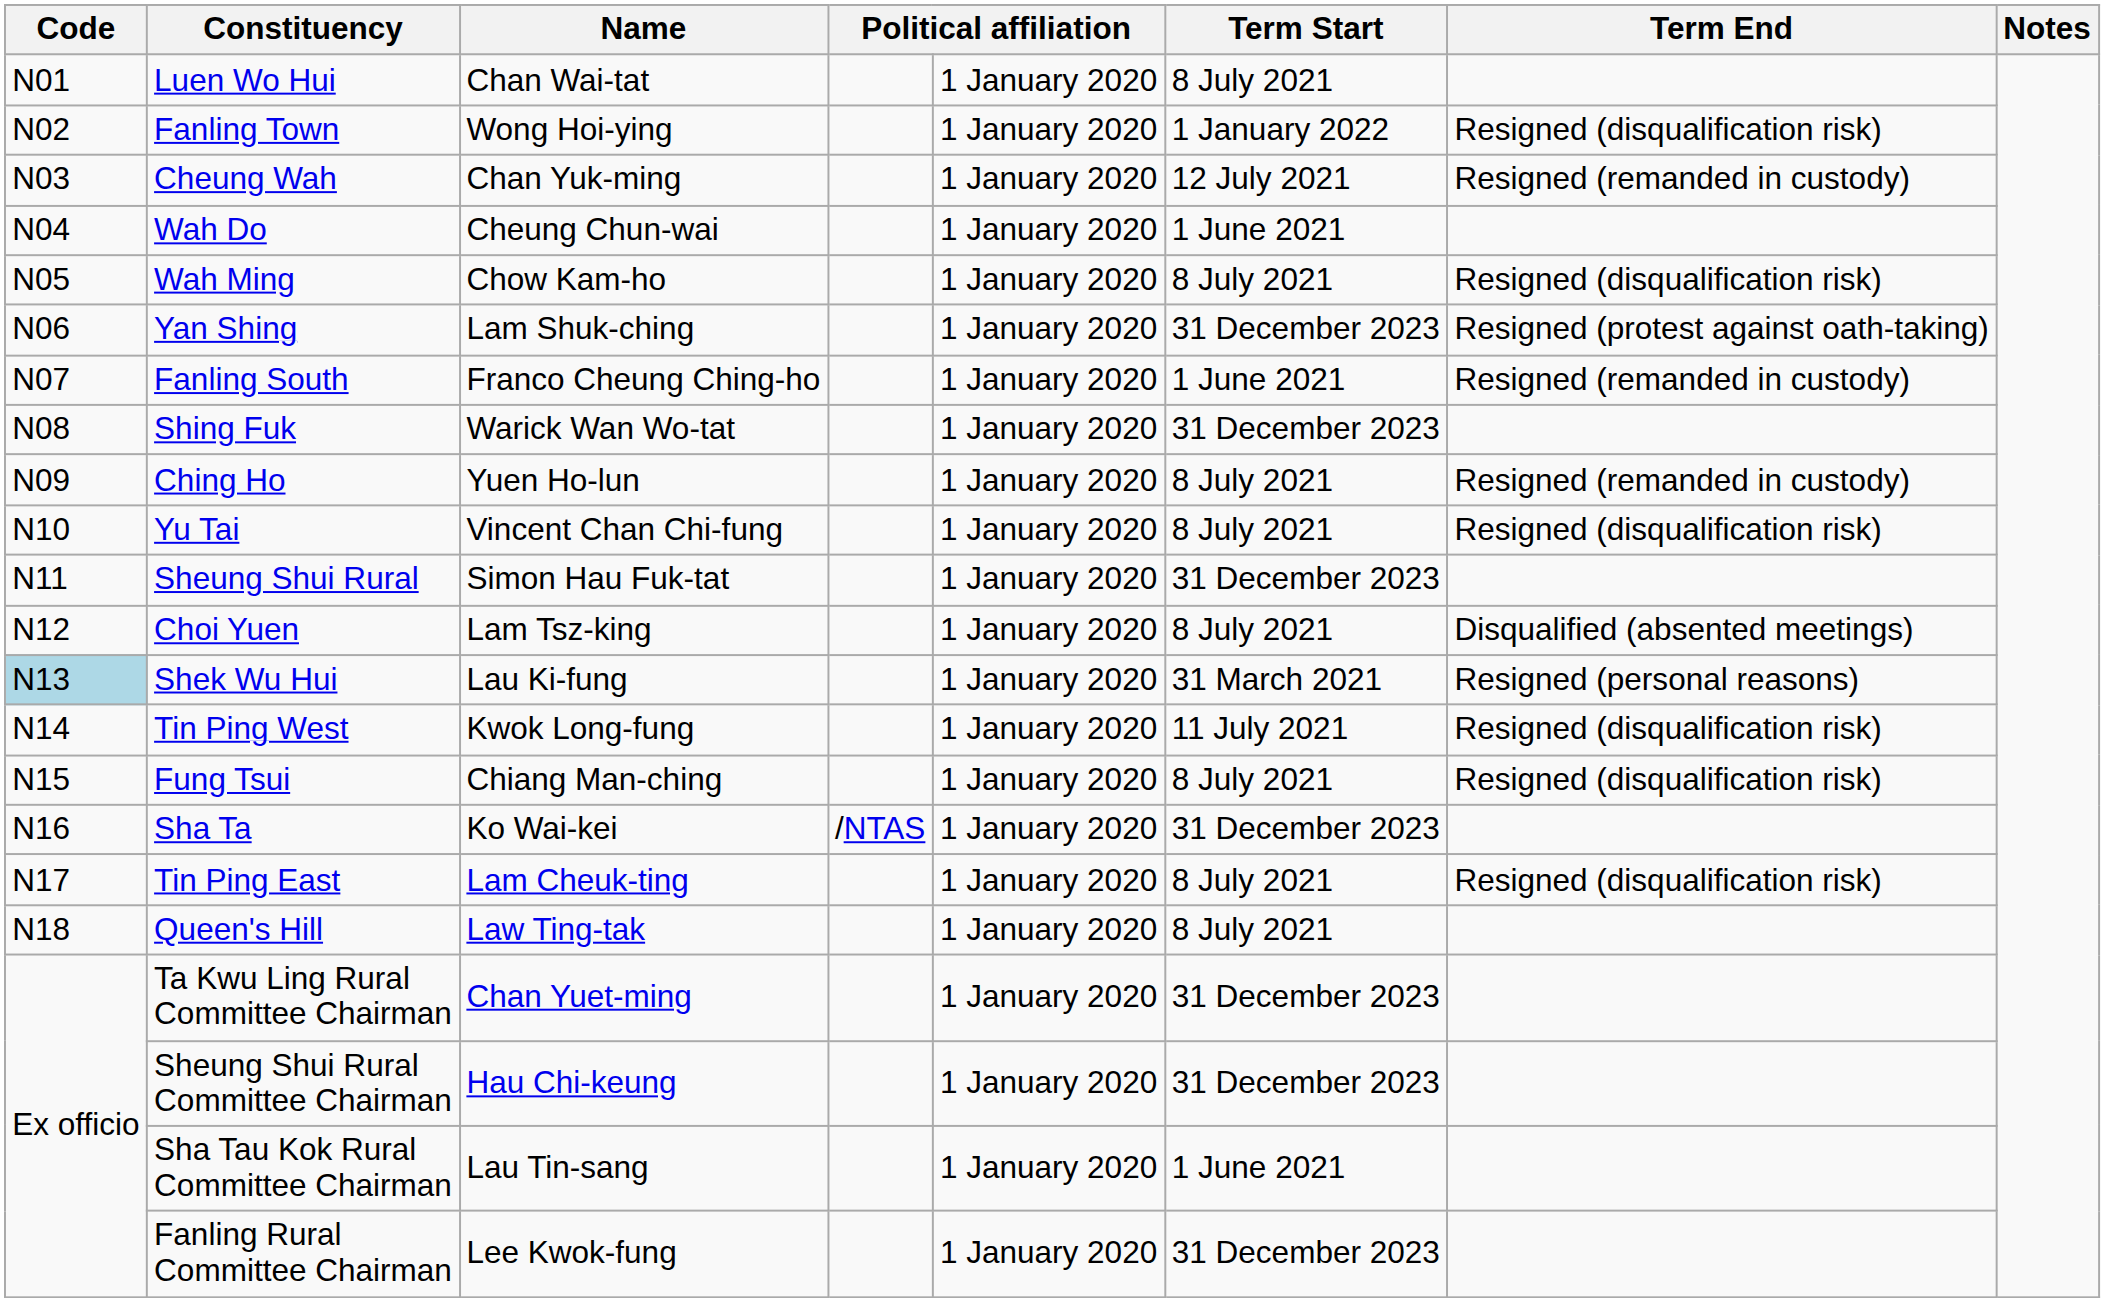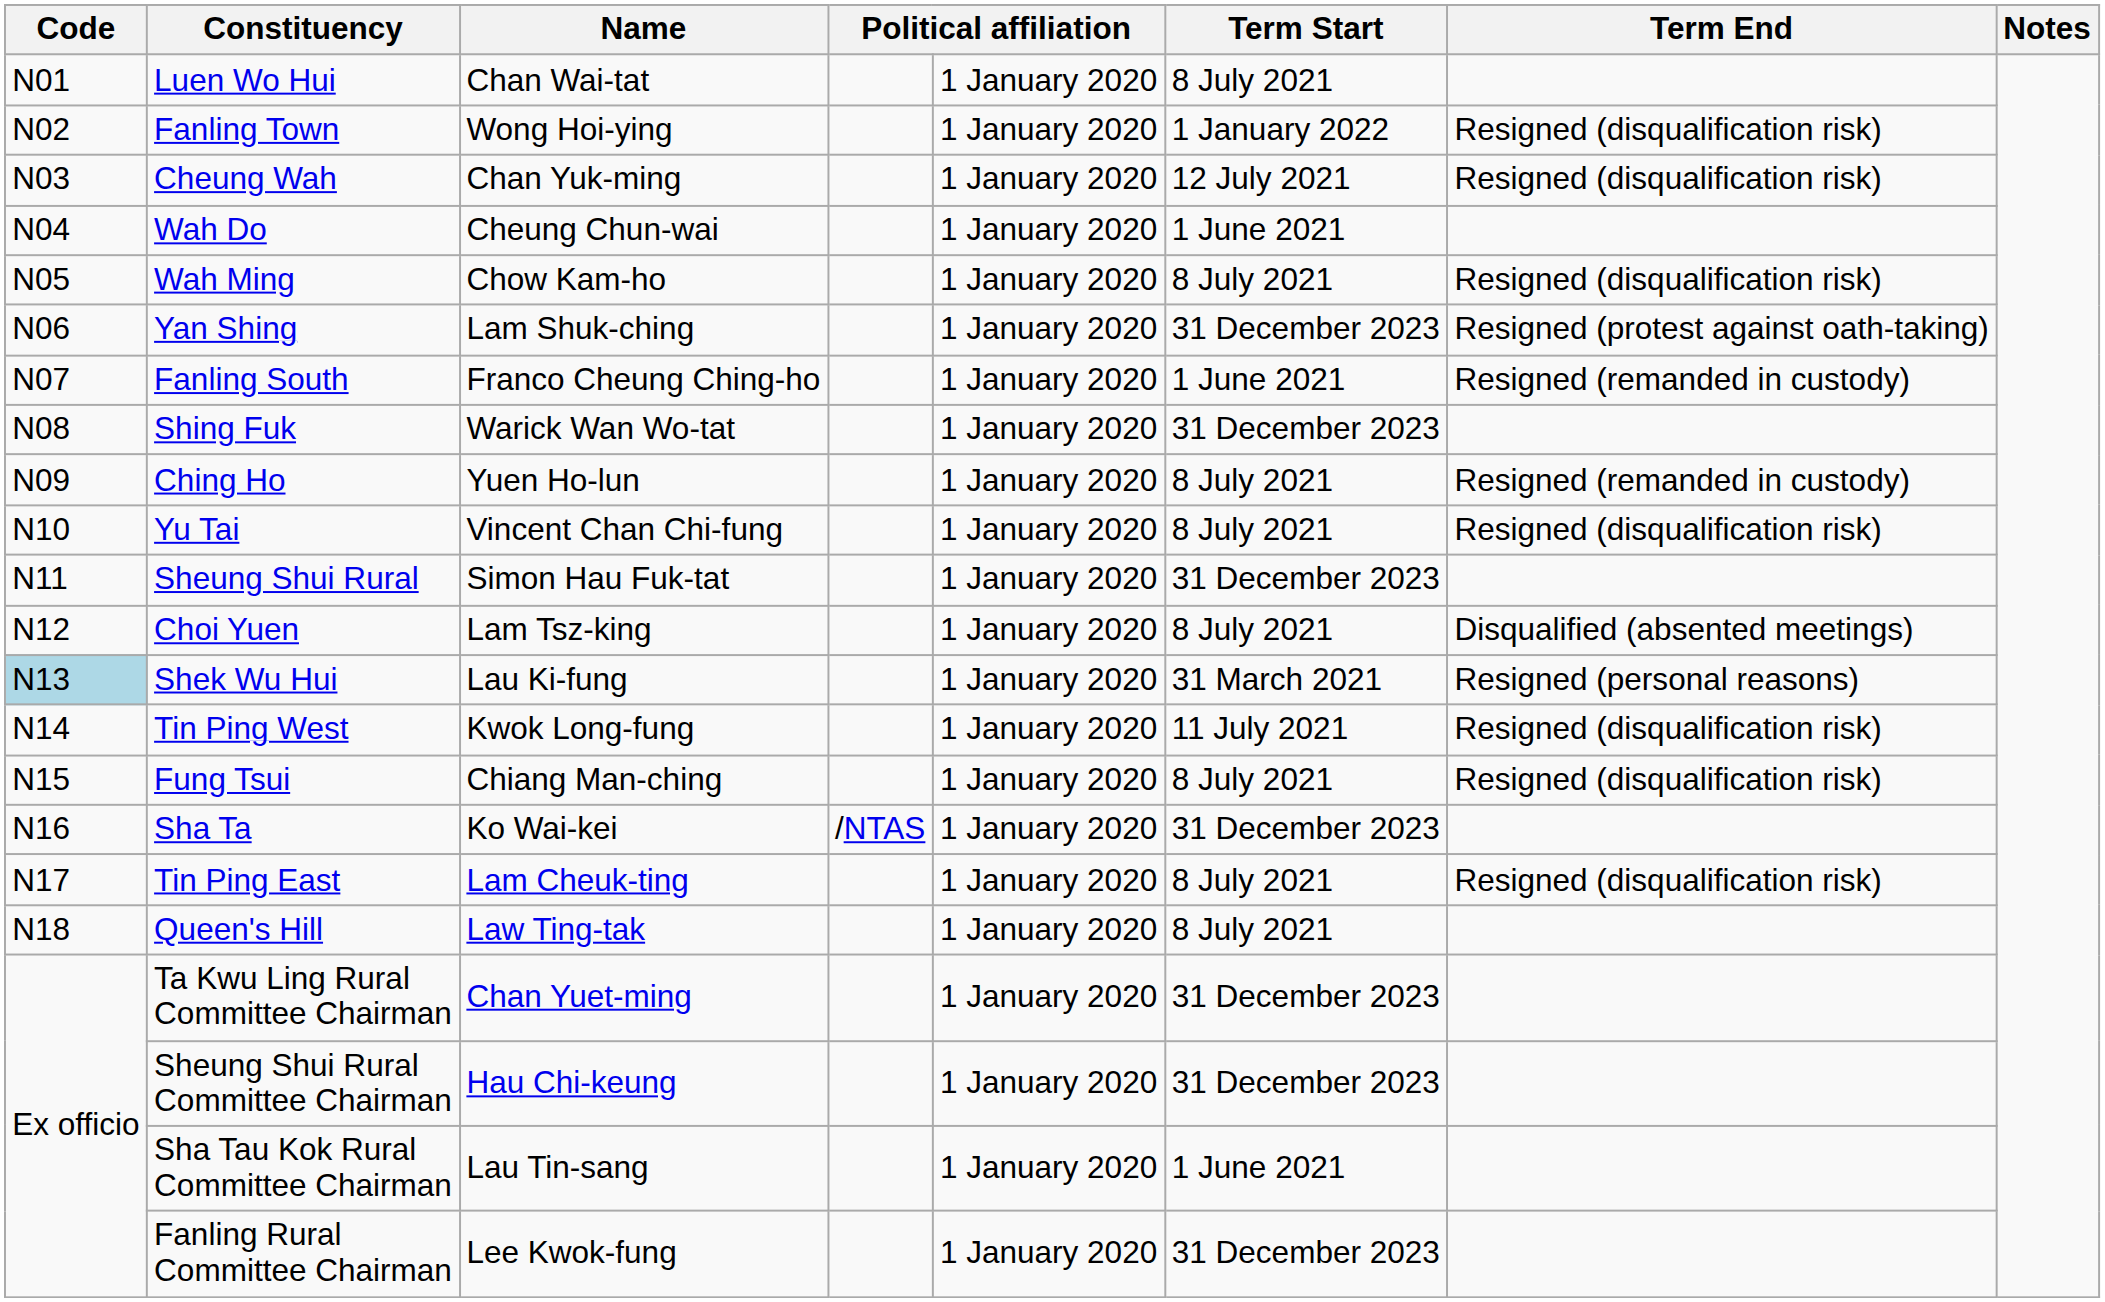 <table class="wikitable sortable" border=1>
 <tr>
 <th>Code</th>
 <th>Constituency</th>
 <th>Name</th>
 <th colspan=2>Political affiliation</th>
 <th>Term Start</th>
 <th>Term End</th>
 <th>Notes</th>
 </tr>
 <tr>
 <td>N01</td>
 <td><a href='#'>Luen Wo Hui</a></td>
 <td>Chan Wai-tat</td>
 <td></td>
 <td>1 January 2020</td>
 <td>8 July 2021</td>
 <td></td>
 </tr>
 <tr>
 <td>N02</td>
 <td><a href='#'>Fanling Town</a></td>
 <td>Wong Hoi-ying</td>
 <td></td>
 <td>1 January 2020</td>
 <td>1 January 2022</td>
 <td>Resigned (disqualification risk)</td>
 </tr>
 <tr>
 <td>N03</td>
 <td><a href='#'>Cheung Wah</a></td>
 <td>Chan Yuk-ming</td>
 <td></td>
 <td>1 January 2020</td>
 <td>12 July 2021</td>
-<td>Resigned (remanded in custody)</td>
+<td>Resigned (disqualification risk)</td>
 </tr>
 <tr>
 <td>N04</td>
 <td><a href='#'>Wah Do</a></td>
 <td>Cheung Chun-wai</td>
 <td></td>
 <td>1 January 2020</td>
 <td>1 June 2021</td>
 <td></td>
 </tr>
 <tr>
 <td>N05</td>
 <td><a href='#'>Wah Ming</a></td>
 <td>Chow Kam-ho</td>
 <td></td>
 <td>1 January 2020</td>
 <td>8 July 2021</td>
 <td>Resigned (disqualification risk)</td>
 </tr>
 <tr>
 <td>N06</td>
 <td><a href='#'>Yan Shing</a></td>
 <td>Lam Shuk-ching</td>
 <td></td>
 <td>1 January 2020</td>
 <td>31 December 2023</td>
 <td>Resigned (protest against oath-taking)</td>
 </tr>
 <tr>
 <td>N07</td>
 <td><a href='#'>Fanling South</a></td>
 <td>Franco Cheung Ching-ho</td>
 <td></td>
 <td>1 January 2020</td>
 <td>1 June 2021</td>
 <td>Resigned (remanded in custody)</td>
 </tr>
 <tr>
 <td>N08</td>
 <td><a href='#'>Shing Fuk</a></td>
 <td>Warick Wan Wo-tat</td>
 <td></td>
 <td>1 January 2020</td>
 <td>31 December 2023</td>
 <td></td>
 </tr>
 <tr>
 <td>N09</td>
 <td><a href='#'>Ching Ho</a></td>
 <td>Yuen Ho-lun</td>
 <td></td>
 <td>1 January 2020</td>
 <td>8 July 2021</td>
 <td>Resigned (remanded in custody)</td>
 </tr>
 <tr>
 <td>N10</td>
 <td><a href='#'>Yu Tai</a></td>
 <td>Vincent Chan Chi-fung</td>
 <td></td>
 <td>1 January 2020</td>
 <td>8 July 2021</td>
 <td>Resigned (disqualification risk)</td>
 </tr>
 <tr>
 <td>N11</td>
 <td><a href='#'>Sheung Shui Rural</a></td>
 <td>Simon Hau Fuk-tat</td>
 <td></td>
 <td>1 January 2020</td>
 <td>31 December 2023</td>
 <td></td>
 </tr>
 <tr>
 <td>N12</td>
 <td><a href='#'>Choi Yuen</a></td>
 <td>Lam Tsz-king</td>
 <td></td>
 <td>1 January 2020</td>
 <td>8 July 2021</td>
 <td>Disqualified (absented meetings)</td>
 </tr>
 <tr>
 <td style="background: lightblue;">N13</td>
 <td><a href='#'>Shek Wu Hui</a></td>
 <td>Lau Ki-fung</td>
 <td></td>
 <td>1 January 2020</td>
 <td>31 March 2021</td>
 <td>Resigned (personal reasons)</td>
 </tr>
 <tr>
 <td>N14</td>
 <td><a href='#'>Tin Ping West</a></td>
 <td>Kwok Long-fung</td>
 <td></td>
 <td>1 January 2020</td>
 <td>11 July 2021</td>
 <td>Resigned (disqualification risk)</td>
 </tr>
 <tr>
 <td>N15</td>
 <td><a href='#'>Fung Tsui</a></td>
 <td>Chiang Man-ching</td>
 <td></td>
 <td>1 January 2020</td>
 <td>8 July 2021</td>
 <td>Resigned (disqualification risk)</td>
 </tr>
 <tr>
 <td>N16</td>
 <td><a href='#'>Sha Ta</a></td>
 <td>Ko Wai-kei</td>
 <td>/<a href='#'>NTAS</a></td>
 <td>1 January 2020</td>
 <td>31 December 2023</td>
 <td></td>
 </tr>
 <tr>
 <td>N17</td>
 <td><a href='#'>Tin Ping East</a></td>
 <td><a href='#'>Lam Cheuk-ting</a></td>
 <td></td>
 <td>1 January 2020</td>
 <td>8 July 2021</td>
 <td>Resigned (disqualification risk)</td>
 </tr>
 <tr>
 <td>N18</td>
 <td><a href='#'>Queen's Hill</a></td>
 <td><a href='#'>Law Ting-tak</a></td>
 <td></td>
 <td>1 January 2020</td>
 <td>8 July 2021</td>
 <td></td>
 </tr>
 <tr>
 <td rowspan=4>Ex officio</td>
 <td>Ta Kwu Ling Rural<br>Committee Chairman</td>
 <td><a href='#'>Chan Yuet-ming</a></td>
 <td></td>
 <td>1 January 2020</td>
 <td>31 December 2023</td>
 <td></td>
 </tr>
 <tr>
 <td>Sheung Shui Rural<br>Committee Chairman</td>
 <td><a href='#'>Hau Chi-keung</a></td>
 <td></td>
 <td>1 January 2020</td>
 <td>31 December 2023</td>
 <td></td>
 </tr>
 <tr>
 <td>Sha Tau Kok Rural<br>Committee Chairman</td>
 <td>Lau Tin-sang</td>
 <td></td>
 <td>1 January 2020</td>
 <td>1 June 2021</td>
 <td></td>
 </tr>
 <tr>
 <td>Fanling Rural<br>Committee Chairman</td>
 <td>Lee Kwok-fung</td>
 <td></td>
 <td>1 January 2020</td>
 <td>31 December 2023</td>
 <td></td>
 </tr>
 </table>
